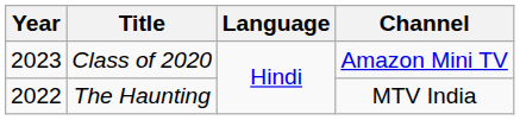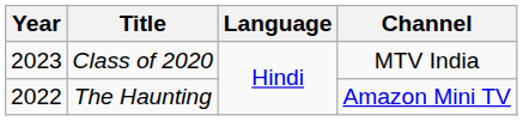 <table class="wikitable" style="text-align:center;">
 <tr>
 <th>Year</th>
 <th>Title</th>
 <th>Language</th>
 <th>Channel</th>
 </tr>
 <tr>
 <td>2023</td>
 <td><em>Class of 2020</em></td>
 <td rowspan=7><a href='#'>Hindi</a></td>
-<td><a href='#'>Amazon Mini TV</a></td>
+<td>MTV India</td>
 </tr>
 <tr>
 <td>2022</td>
 <td><em>The Haunting</em></td>
-<td>MTV India</td>
+<td><a href='#'>Amazon Mini TV</a></td>
 </tr>
 </table>
